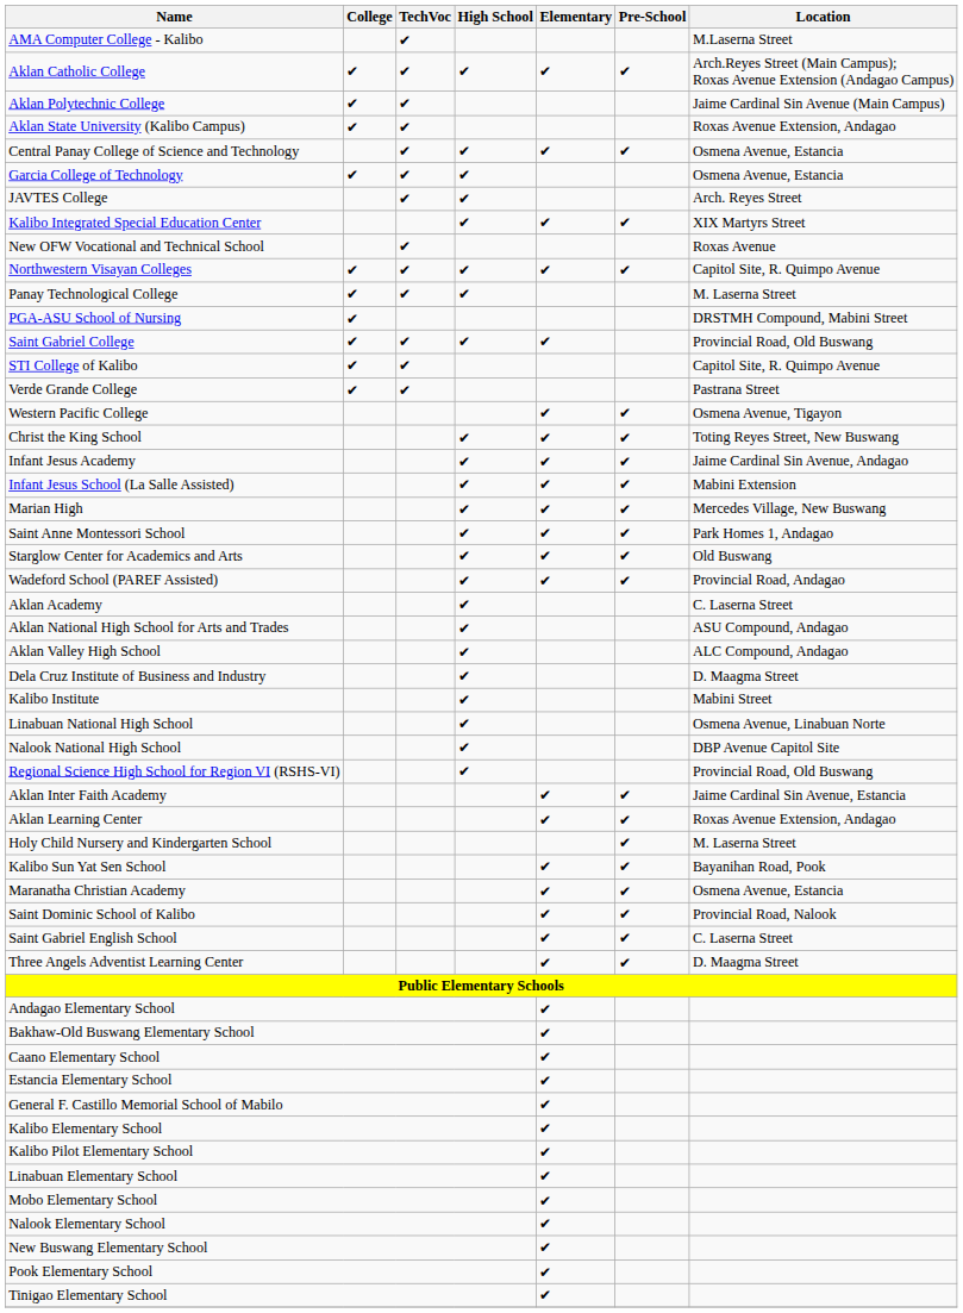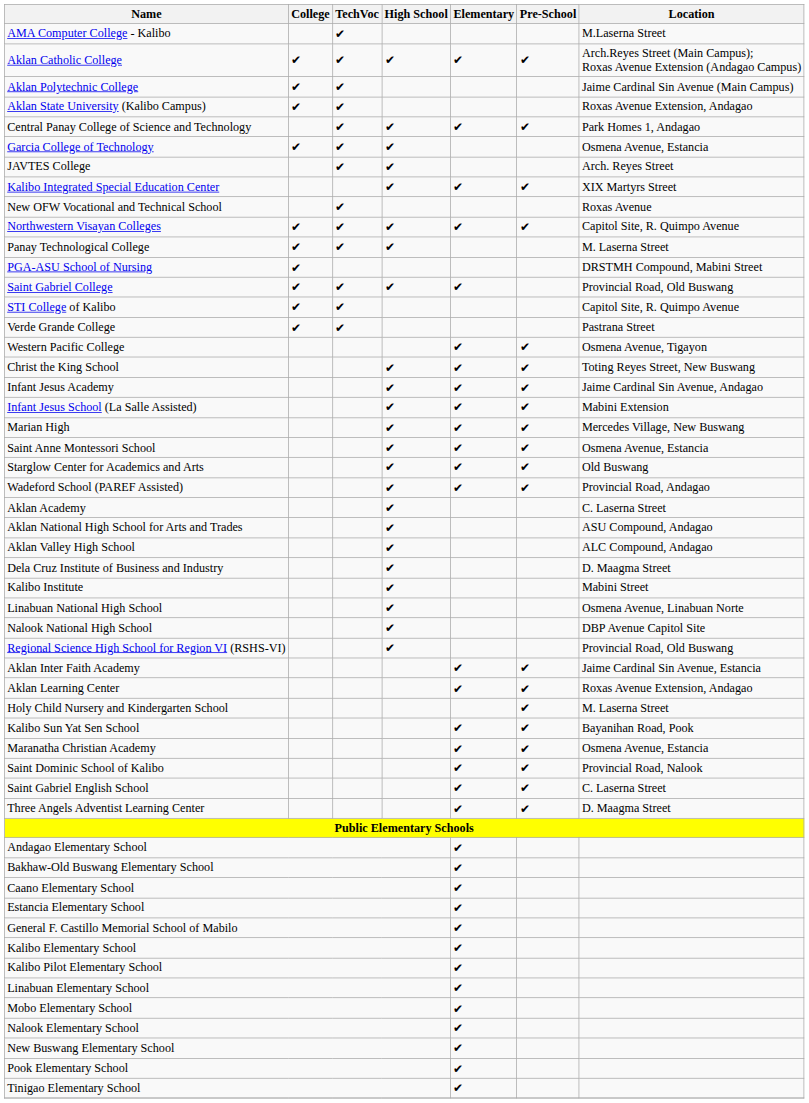 <table class="wikitable">
 <tr>
 <th>Name</th>
 <th>College</th>
 <th>TechVoc</th>
 <th>High School</th>
 <th>Elementary</th>
 <th>Pre-School</th>
 <th>Location</th>
 </tr>
 <tr>
 <td><a href='#'>AMA Computer College</a> - Kalibo</td>
 <td></td>
 <td>✔</td>
 <td></td>
 <td></td>
 <td></td>
 <td>M.Laserna Street</td>
 </tr>
 <tr>
 <td><a href='#'>Aklan Catholic College</a></td>
 <td>✔</td>
 <td>✔</td>
 <td>✔</td>
 <td>✔</td>
 <td>✔</td>
 <td>Arch.Reyes Street (Main Campus);<br>Roxas Avenue Extension (Andagao Campus)</td>
 </tr>
 <tr>
 <td><a href='#'>Aklan Polytechnic College</a></td>
 <td>✔</td>
 <td>✔</td>
 <td></td>
 <td></td>
 <td></td>
 <td>Jaime Cardinal Sin Avenue (Main Campus)</td>
 </tr>
 <tr>
 <td><a href='#'>Aklan State University</a> (Kalibo Campus)</td>
 <td>✔</td>
 <td>✔</td>
 <td></td>
 <td></td>
 <td></td>
 <td>Roxas Avenue Extension, Andagao</td>
 </tr>
 <tr>
 <td>Central Panay College of Science and Technology</td>
 <td></td>
 <td>✔</td>
 <td>✔</td>
 <td>✔</td>
 <td>✔</td>
-<td>Osmena Avenue, Estancia</td>
+<td>Park Homes 1, Andagao</td>
 </tr>
 <tr>
 <td><a href='#'>Garcia College of Technology</a></td>
 <td>✔</td>
 <td>✔</td>
 <td>✔</td>
 <td></td>
 <td></td>
 <td>Osmena Avenue, Estancia</td>
 </tr>
 <tr>
 <td>JAVTES College</td>
 <td></td>
 <td>✔</td>
 <td>✔</td>
 <td></td>
 <td></td>
 <td>Arch. Reyes Street</td>
 </tr>
 <tr>
 <td><a href='#'>Kalibo Integrated Special Education Center</a></td>
 <td></td>
 <td></td>
 <td>✔</td>
 <td>✔</td>
 <td>✔</td>
 <td>XIX Martyrs Street</td>
 </tr>
 <tr>
 <td>New OFW Vocational and Technical School</td>
 <td></td>
 <td>✔</td>
 <td></td>
 <td></td>
 <td></td>
 <td>Roxas Avenue</td>
 </tr>
 <tr>
 <td><a href='#'>Northwestern Visayan Colleges</a></td>
 <td>✔</td>
 <td>✔</td>
 <td>✔</td>
 <td>✔</td>
 <td>✔</td>
 <td>Capitol Site, R. Quimpo Avenue</td>
 </tr>
 <tr>
 <td>Panay Technological College</td>
 <td>✔</td>
 <td>✔</td>
 <td>✔</td>
 <td></td>
 <td></td>
 <td>M. Laserna Street</td>
 </tr>
 <tr>
 <td><a href='#'>PGA-ASU School of Nursing</a></td>
 <td>✔</td>
 <td></td>
 <td></td>
 <td></td>
 <td></td>
 <td>DRSTMH Compound, Mabini Street</td>
 </tr>
 <tr>
 <td><a href='#'>Saint Gabriel College</a></td>
 <td>✔</td>
 <td>✔</td>
 <td>✔</td>
 <td>✔</td>
 <td></td>
 <td>Provincial Road, Old Buswang</td>
 </tr>
 <tr>
 <td><a href='#'>STI College</a> of Kalibo</td>
 <td>✔</td>
 <td>✔</td>
 <td></td>
 <td></td>
 <td></td>
 <td>Capitol Site, R. Quimpo Avenue</td>
 </tr>
 <tr>
 <td>Verde Grande College</td>
 <td>✔</td>
 <td>✔</td>
 <td></td>
 <td></td>
 <td></td>
 <td>Pastrana Street</td>
 </tr>
 <tr>
 <td>Western Pacific College</td>
 <td></td>
 <td></td>
 <td></td>
 <td>✔</td>
 <td>✔</td>
 <td>Osmena Avenue, Tigayon</td>
 </tr>
 <tr>
 <td>Christ the King School</td>
 <td></td>
 <td></td>
 <td>✔</td>
 <td>✔</td>
 <td>✔</td>
 <td>Toting Reyes Street, New Buswang</td>
 </tr>
 <tr>
 <td>Infant Jesus Academy</td>
 <td></td>
 <td></td>
 <td>✔</td>
 <td>✔</td>
 <td>✔</td>
 <td>Jaime Cardinal Sin Avenue, Andagao</td>
 </tr>
 <tr>
 <td><a href='#'>Infant Jesus School</a> (La Salle Assisted)</td>
 <td></td>
 <td></td>
 <td>✔</td>
 <td>✔</td>
 <td>✔</td>
 <td>Mabini Extension</td>
 </tr>
 <tr>
 <td>Marian High</td>
 <td></td>
 <td></td>
 <td>✔</td>
 <td>✔</td>
 <td>✔</td>
 <td>Mercedes Village, New Buswang</td>
 </tr>
 <tr>
 <td>Saint Anne Montessori School</td>
 <td></td>
 <td></td>
 <td>✔</td>
 <td>✔</td>
 <td>✔</td>
-<td>Park Homes 1, Andagao</td>
+<td>Osmena Avenue, Estancia</td>
 </tr>
 <tr>
 <td>Starglow Center for Academics and Arts</td>
 <td></td>
 <td></td>
 <td>✔</td>
 <td>✔</td>
 <td>✔</td>
 <td>Old Buswang</td>
 </tr>
 <tr>
 <td>Wadeford School (PAREF Assisted)</td>
 <td></td>
 <td></td>
 <td>✔</td>
 <td>✔</td>
 <td>✔</td>
 <td>Provincial Road, Andagao</td>
 </tr>
 <tr>
 <td>Aklan Academy</td>
 <td></td>
 <td></td>
 <td>✔</td>
 <td></td>
 <td></td>
 <td>C. Laserna Street</td>
 </tr>
 <tr>
 <td>Aklan National High School for Arts and Trades</td>
 <td></td>
 <td></td>
 <td>✔</td>
 <td></td>
 <td></td>
 <td>ASU Compound, Andagao</td>
 </tr>
 <tr>
 <td>Aklan Valley High School</td>
 <td></td>
 <td></td>
 <td>✔</td>
 <td></td>
 <td></td>
 <td>ALC Compound, Andagao</td>
 </tr>
 <tr>
 <td>Dela Cruz Institute of Business and Industry</td>
 <td></td>
 <td></td>
 <td>✔</td>
 <td></td>
 <td></td>
 <td>D. Maagma Street</td>
 </tr>
 <tr>
 <td>Kalibo Institute</td>
 <td></td>
 <td></td>
 <td>✔</td>
 <td></td>
 <td></td>
 <td>Mabini Street</td>
 </tr>
 <tr>
 <td>Linabuan National High School</td>
 <td></td>
 <td></td>
 <td>✔</td>
 <td></td>
 <td></td>
 <td>Osmena Avenue, Linabuan Norte</td>
 </tr>
 <tr>
 <td>Nalook National High School</td>
 <td></td>
 <td></td>
 <td>✔</td>
 <td></td>
 <td></td>
 <td>DBP Avenue Capitol Site</td>
 </tr>
 <tr>
 <td><a href='#'>Regional Science High School for Region VI</a> (RSHS-VI)</td>
 <td></td>
 <td></td>
 <td>✔</td>
 <td></td>
 <td></td>
 <td>Provincial Road, Old Buswang</td>
 </tr>
 <tr>
 <td>Aklan Inter Faith Academy</td>
 <td></td>
 <td></td>
 <td></td>
 <td>✔</td>
 <td>✔</td>
 <td>Jaime Cardinal Sin Avenue, Estancia</td>
 </tr>
 <tr>
 <td>Aklan Learning Center</td>
 <td></td>
 <td></td>
 <td></td>
 <td>✔</td>
 <td>✔</td>
 <td>Roxas Avenue Extension, Andagao</td>
 </tr>
 <tr>
 <td>Holy Child Nursery and Kindergarten School</td>
 <td></td>
 <td></td>
 <td></td>
 <td></td>
 <td>✔</td>
 <td>M. Laserna Street</td>
 </tr>
 <tr>
 <td>Kalibo Sun Yat Sen School</td>
 <td></td>
 <td></td>
 <td></td>
 <td>✔</td>
 <td>✔</td>
 <td>Bayanihan Road, Pook</td>
 </tr>
 <tr>
 <td>Maranatha Christian Academy</td>
 <td></td>
 <td></td>
 <td></td>
 <td>✔</td>
 <td>✔</td>
 <td>Osmena Avenue, Estancia</td>
 </tr>
 <tr>
 <td>Saint Dominic School of Kalibo</td>
 <td></td>
 <td></td>
 <td></td>
 <td>✔</td>
 <td>✔</td>
 <td>Provincial Road, Nalook</td>
 </tr>
 <tr>
 <td>Saint Gabriel English School</td>
 <td></td>
 <td></td>
 <td></td>
 <td>✔</td>
 <td>✔</td>
 <td>C. Laserna Street</td>
 </tr>
 <tr>
 <td>Three Angels Adventist Learning Center</td>
 <td></td>
 <td></td>
 <td></td>
 <td>✔</td>
 <td>✔</td>
 <td>D. Maagma Street</td>
 </tr>
 <tr>
 <th style=background:yellow colspan=7>Public Elementary Schools</th>
 </tr>
 <tr>
 <td colspan=4>Andagao Elementary School</td>
 <td>✔</td>
 <td></td>
 <td></td>
 </tr>
 <tr>
 <td colspan=4>Bakhaw-Old Buswang Elementary School</td>
 <td>✔</td>
 <td></td>
 <td></td>
 </tr>
 <tr>
 <td colspan=4>Caano Elementary School</td>
 <td>✔</td>
 <td></td>
 <td></td>
 </tr>
 <tr>
 <td colspan=4>Estancia Elementary School</td>
 <td>✔</td>
 <td></td>
 <td></td>
 </tr>
 <tr>
 <td colspan=4>General F. Castillo Memorial School of Mabilo</td>
 <td>✔</td>
 <td></td>
 <td></td>
 </tr>
 <tr>
 <td colspan=4>Kalibo Elementary School</td>
 <td>✔</td>
 <td></td>
 <td></td>
 </tr>
 <tr>
 <td colspan=4>Kalibo Pilot Elementary School</td>
 <td>✔</td>
 <td></td>
 <td></td>
 </tr>
 <tr>
 <td colspan=4>Linabuan Elementary School</td>
 <td>✔</td>
 <td></td>
 <td></td>
 </tr>
 <tr>
 <td colspan=4>Mobo Elementary School</td>
 <td>✔</td>
 <td></td>
 <td></td>
 </tr>
 <tr>
 <td colspan=4>Nalook Elementary School</td>
 <td>✔</td>
 <td></td>
 <td></td>
 </tr>
 <tr>
 <td colspan=4>New Buswang Elementary School</td>
 <td>✔</td>
 <td></td>
 <td></td>
 </tr>
 <tr>
 <td colspan=4>Pook Elementary School</td>
 <td>✔</td>
 <td></td>
 <td></td>
 </tr>
 <tr>
 <td colspan=4>Tinigao Elementary School</td>
 <td>✔</td>
 <td></td>
 <td></td>
 </tr>
 <tr>
 </tr>
 </table>
